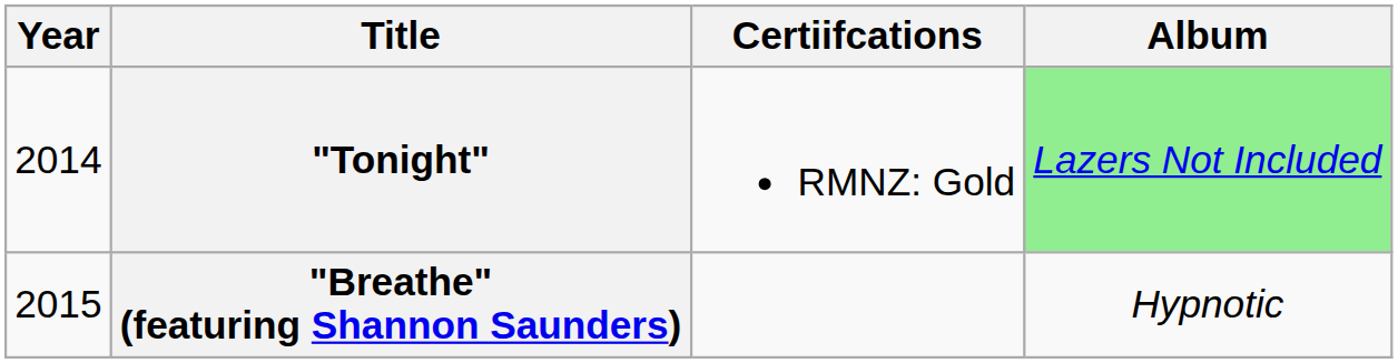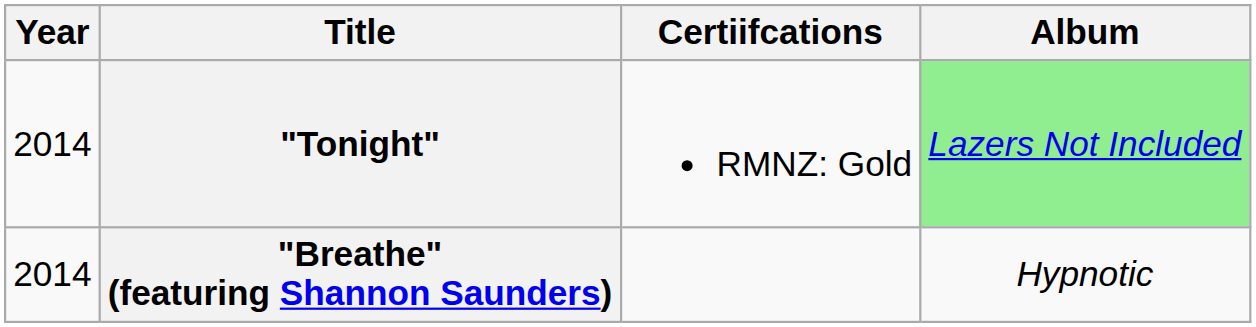 <table class="wikitable plainrowheaders" style="text-align:center;">
 <tr>
 <th scope="col">Year</th>
 <th scope="col">Title</th>
 <th scope="col">Certiifcations</th>
 <th scope="col">Album</th>
 </tr>
 <tr>
 <td>2014</td>
 <th scope="row">"Tonight"</th>
 <td><br><ul><li>RMNZ: Gold</li></ul></td>
 <td style="background: lightgreen;"><em><a href='#'>Lazers Not Included</a></em></td>
 </tr>
 <tr>
-<td>2015</td>
+<td>2014</td>
 <th scope="row">"Breathe"<br><span>(featuring <a href='#'>Shannon Saunders</a>)</span></th>
 <td></td>
 <td><em>Hypnotic</em></td>
 </tr>
 </table>
